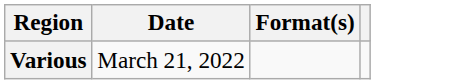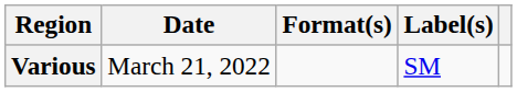 <table class="wikitable plainrowheaders">
 <tr>
 <th scope="col">Region</th>
 <th scope="col">Date</th>
 <th scope="col">Format(s)</th>
+<th scope="col">Label(s)</th>
 <th scope="col"></th>
 </tr>
 <tr>
 <th scope="row">Various</th>
 <td>March 21, 2022</td>
 <td></td>
+<td><a href='#'>SM</a></td>
 <td style="text-align:center"></td>
 </tr>
 </table>
